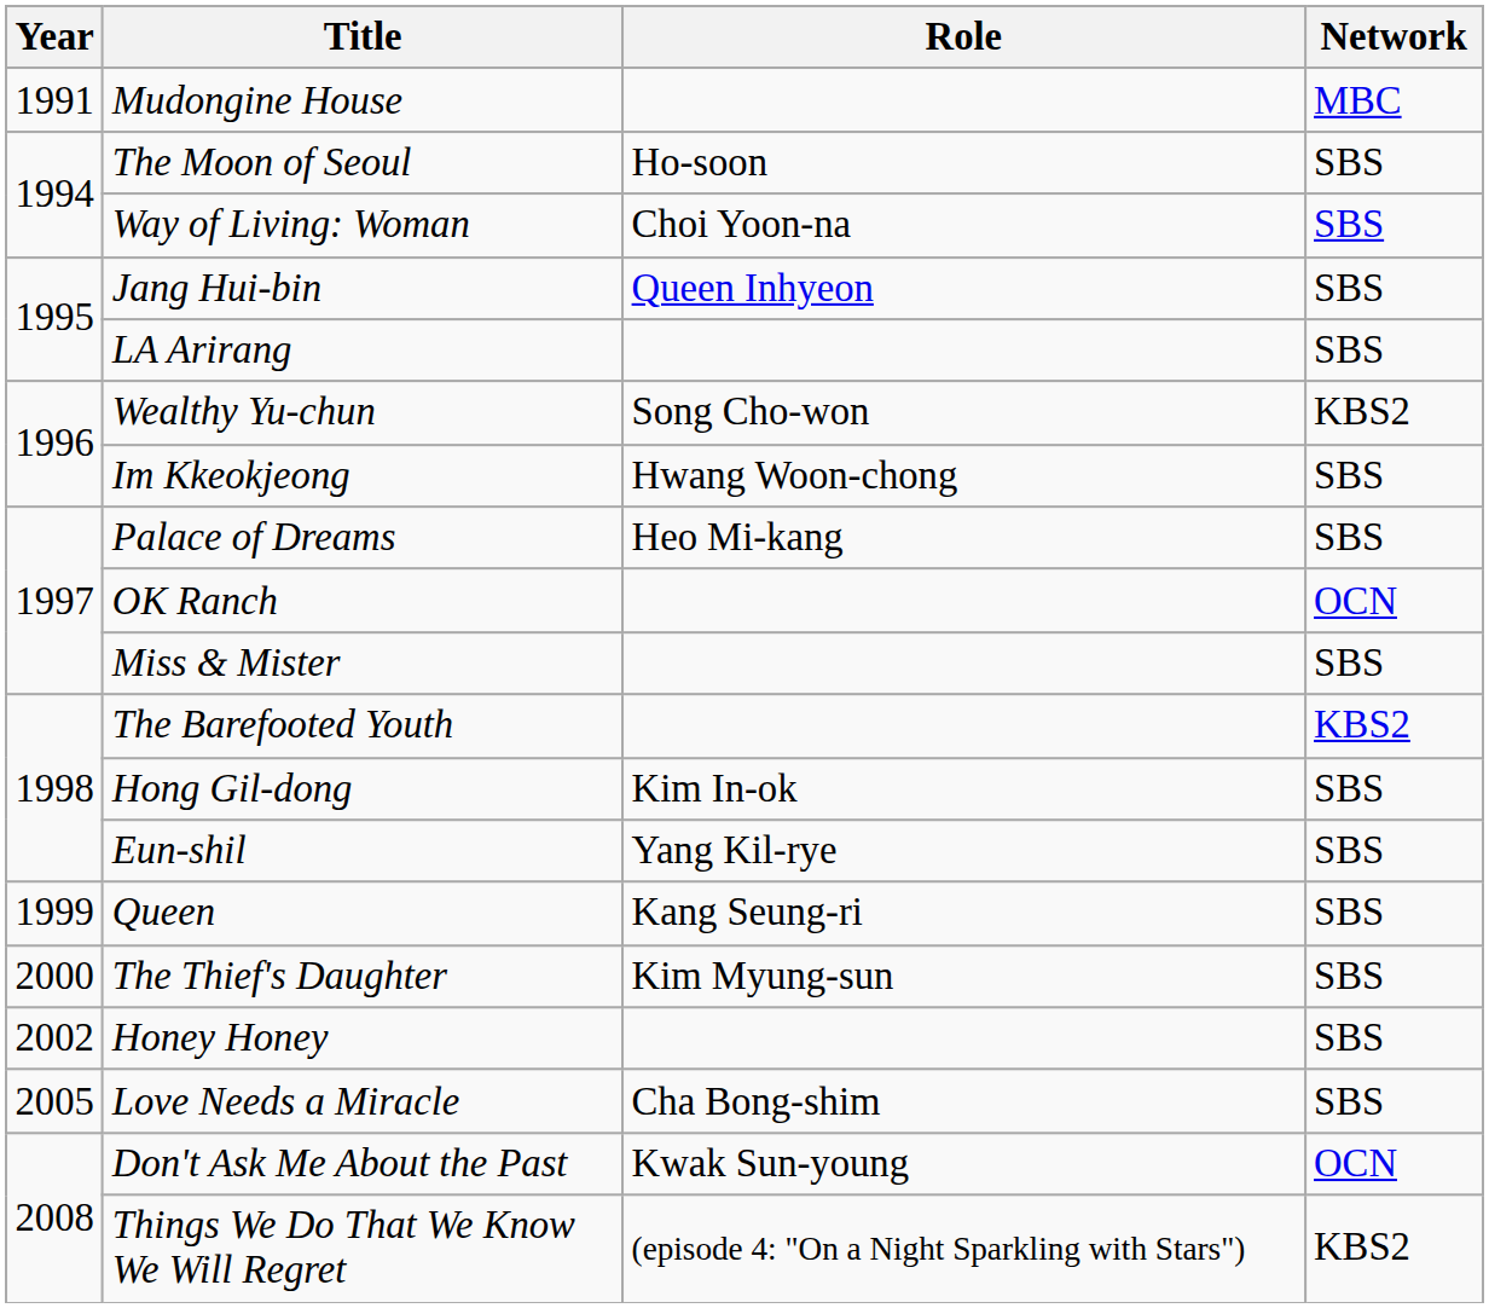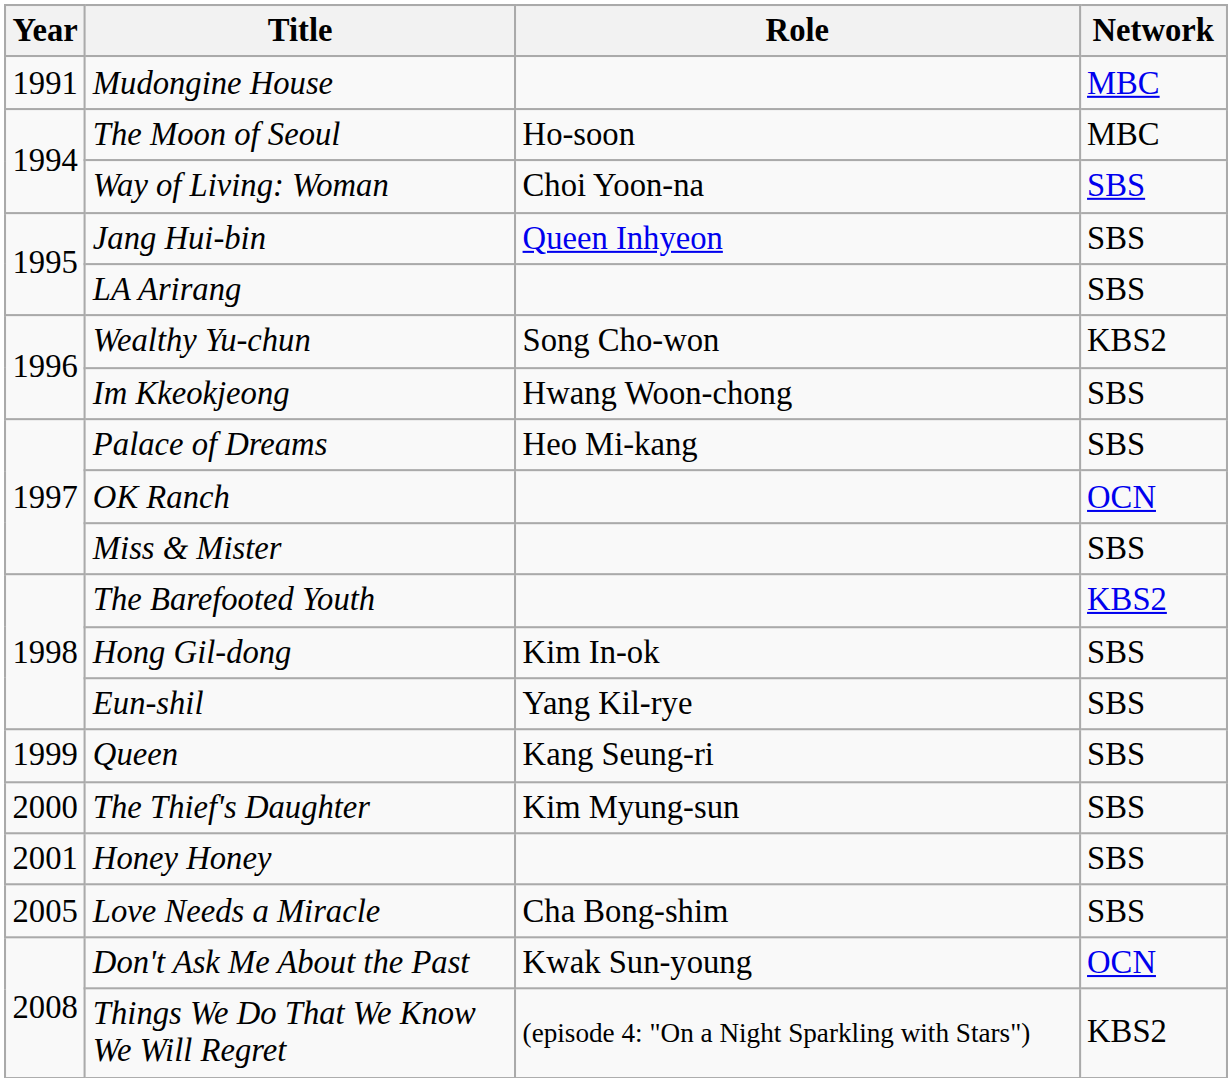 <table class="wikitable" style="width:600px">
 <tr>
 <th width=10>Year</th>
 <th>Title</th>
 <th>Role</th>
 <th>Network</th>
 </tr>
 <tr>
 <td>1991</td>
 <td><em>Mudongine House</em></td>
 <td></td>
 <td><a href='#'>MBC</a></td>
 </tr>
 <tr>
 <td rowspan=2>1994</td>
 <td><em>The Moon of Seoul</em></td>
 <td>Ho-soon</td>
-<td>SBS</td>
+<td>MBC</td>
 </tr>
 <tr>
 <td><em>Way of Living: Woman</em></td>
 <td>Choi Yoon-na</td>
 <td><a href='#'>SBS</a></td>
 </tr>
 <tr>
 <td rowspan=2>1995</td>
 <td><em>Jang Hui-bin</em></td>
 <td><a href='#'>Queen Inhyeon</a></td>
 <td>SBS</td>
 </tr>
 <tr>
 <td><em>LA Arirang</em></td>
 <td></td>
 <td>SBS</td>
 </tr>
 <tr>
 <td rowspan=2>1996</td>
 <td><em>Wealthy Yu-chun</em></td>
 <td>Song Cho-won</td>
 <td>KBS2</td>
 </tr>
 <tr>
 <td><em>Im Kkeokjeong</em></td>
 <td>Hwang Woon-chong</td>
 <td>SBS</td>
 </tr>
 <tr>
 <td rowspan=3>1997</td>
 <td><em>Palace of Dreams</em></td>
 <td>Heo Mi-kang</td>
 <td>SBS</td>
 </tr>
 <tr>
 <td><em>OK Ranch</em></td>
 <td></td>
 <td><a href='#'>OCN</a></td>
 </tr>
 <tr>
 <td><em>Miss & Mister</em></td>
 <td></td>
 <td>SBS</td>
 </tr>
 <tr>
 <td rowspan=3>1998</td>
 <td><em>The Barefooted Youth</em></td>
 <td></td>
 <td><a href='#'>KBS2</a></td>
 </tr>
 <tr>
 <td><em>Hong Gil-dong</em></td>
 <td>Kim In-ok</td>
 <td>SBS</td>
 </tr>
 <tr>
 <td><em>Eun-shil</em></td>
 <td>Yang Kil-rye</td>
 <td>SBS</td>
 </tr>
 <tr>
 <td>1999</td>
 <td><em>Queen</em></td>
 <td>Kang Seung-ri</td>
 <td>SBS</td>
 </tr>
 <tr>
 <td>2000</td>
 <td><em>The Thief's Daughter</em></td>
 <td>Kim Myung-sun</td>
 <td>SBS</td>
 </tr>
 <tr>
-<td>2002</td>
+<td>2001</td>
 <td><em>Honey Honey</em></td>
 <td></td>
 <td>SBS</td>
 </tr>
 <tr>
 <td>2005</td>
 <td><em>Love Needs a Miracle</em></td>
 <td>Cha Bong-shim</td>
 <td>SBS</td>
 </tr>
 <tr>
 <td rowspan=2>2008</td>
 <td><em>Don't Ask Me About the Past</em></td>
 <td>Kwak Sun-young</td>
 <td><a href='#'>OCN</a></td>
 </tr>
 <tr>
 <td><em>Things We Do That We Know <br> We Will Regret</em></td>
 <td><small>(episode 4: "On a Night Sparkling with Stars")</small></td>
 <td>KBS2</td>
 </tr>
 </table>
